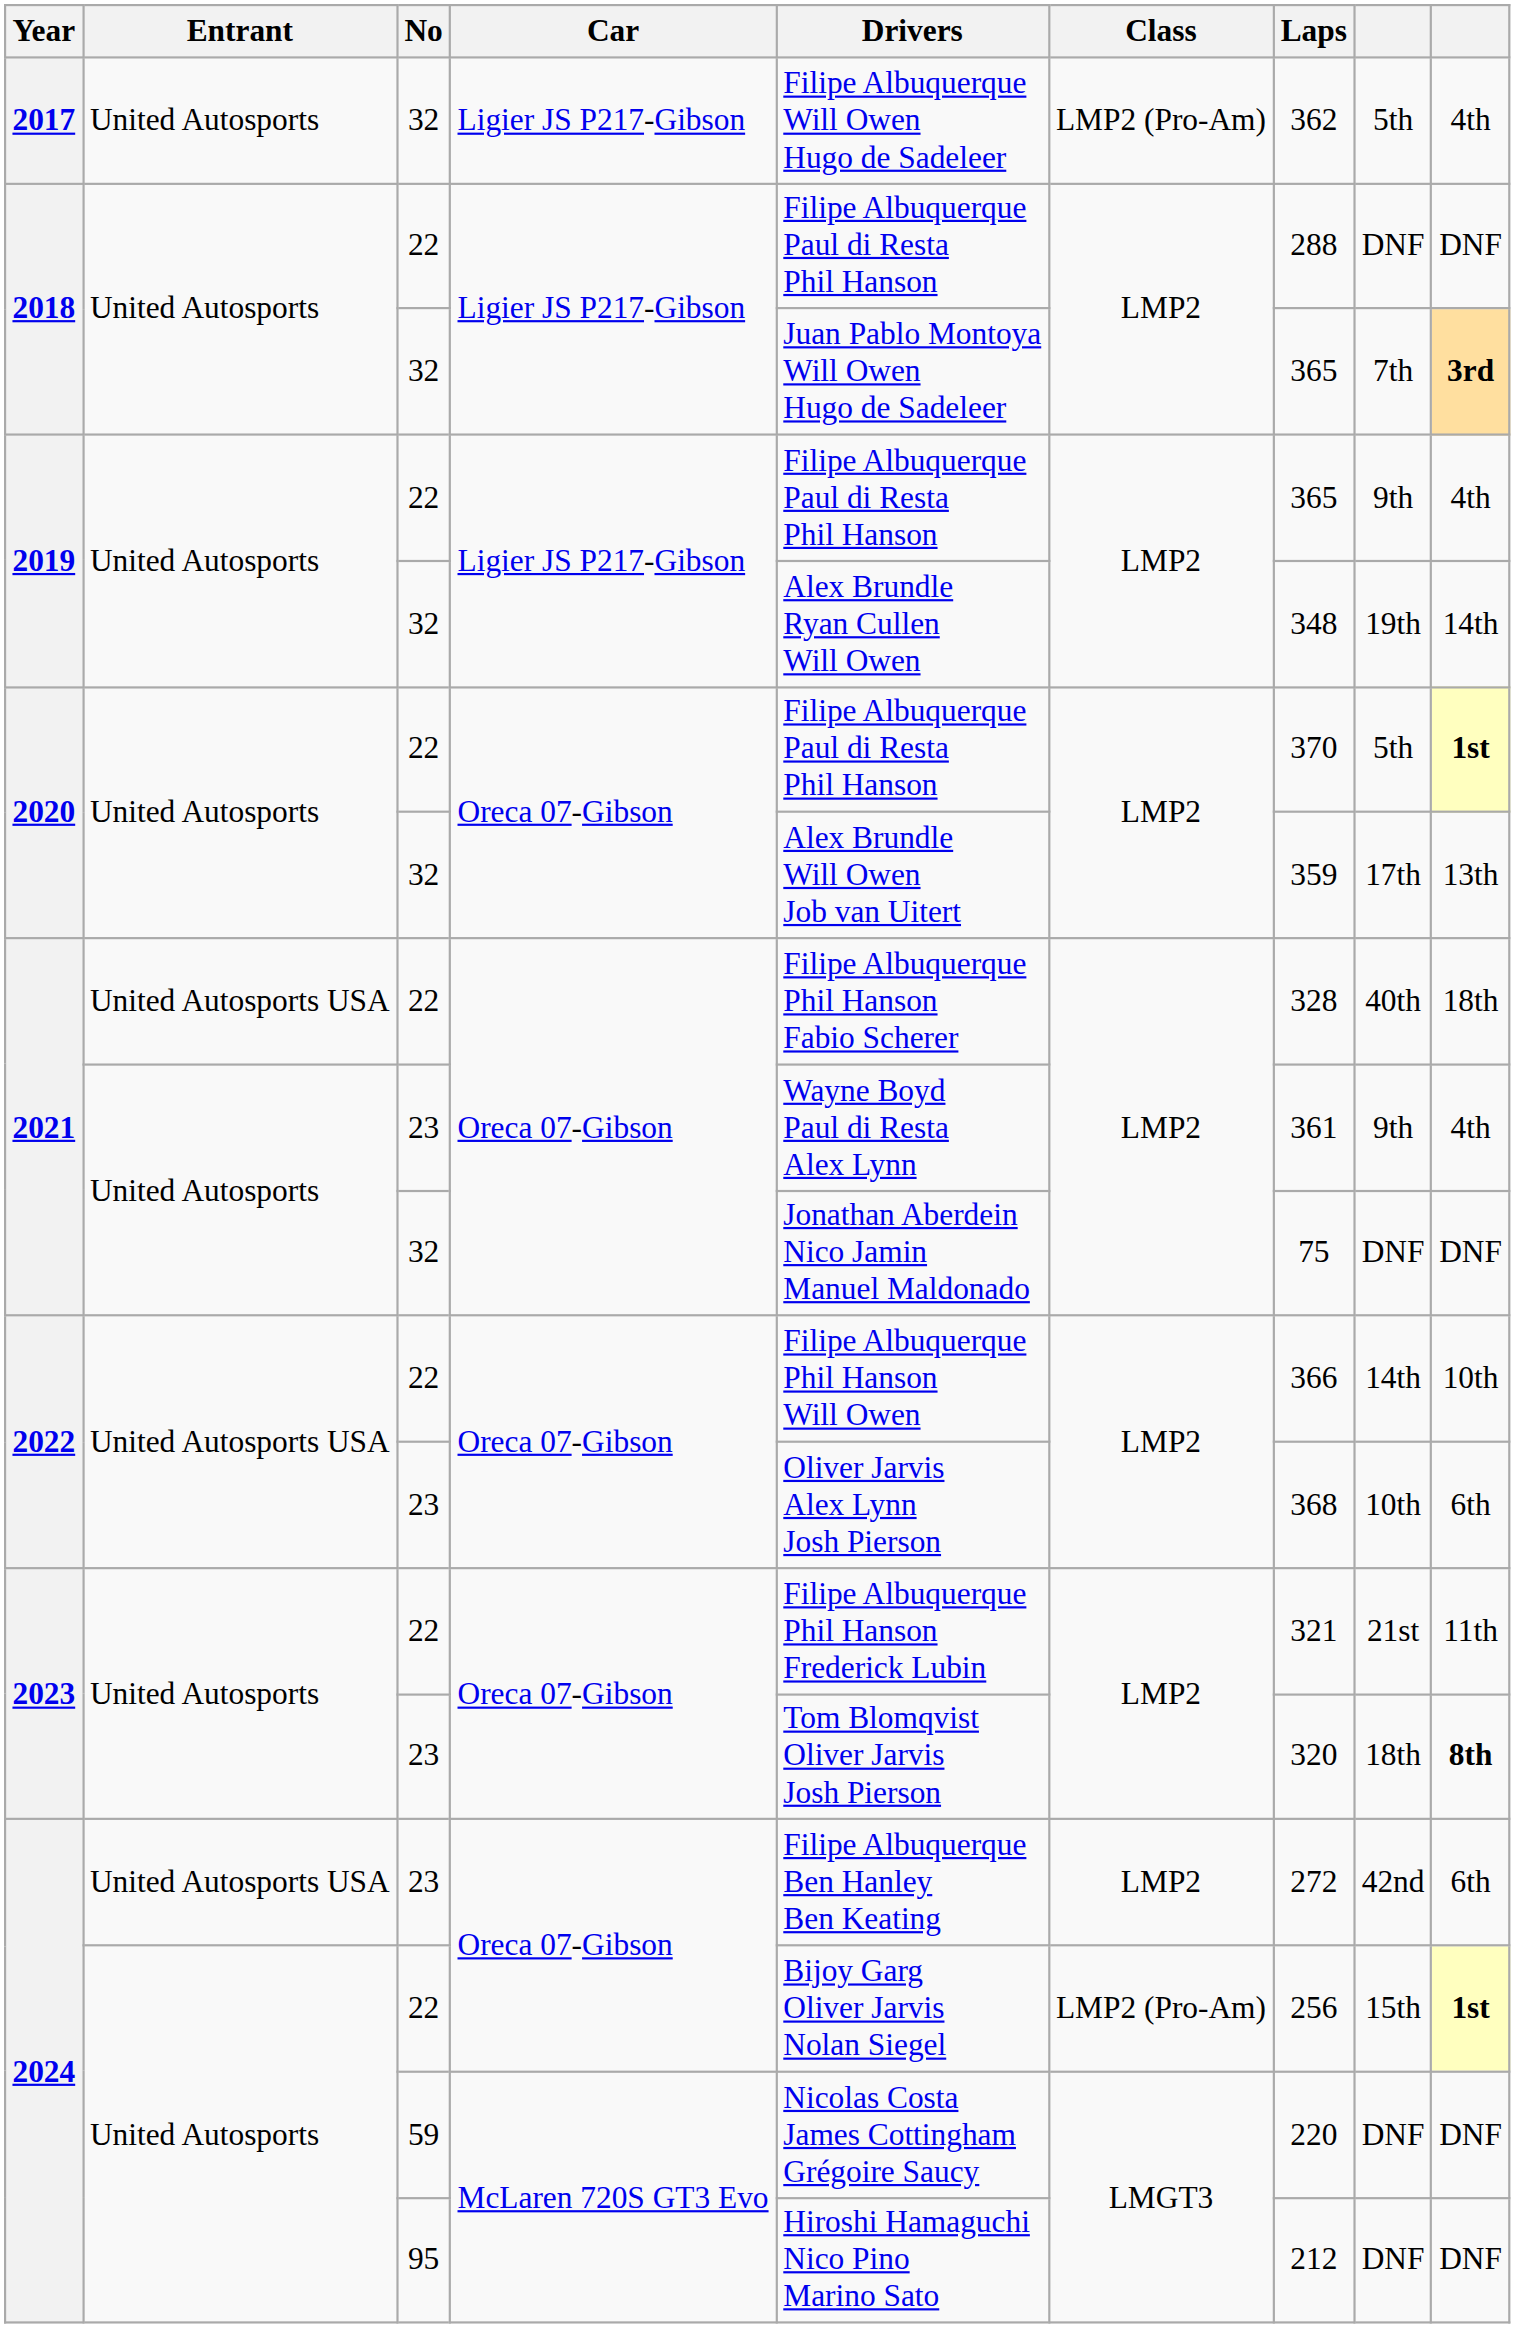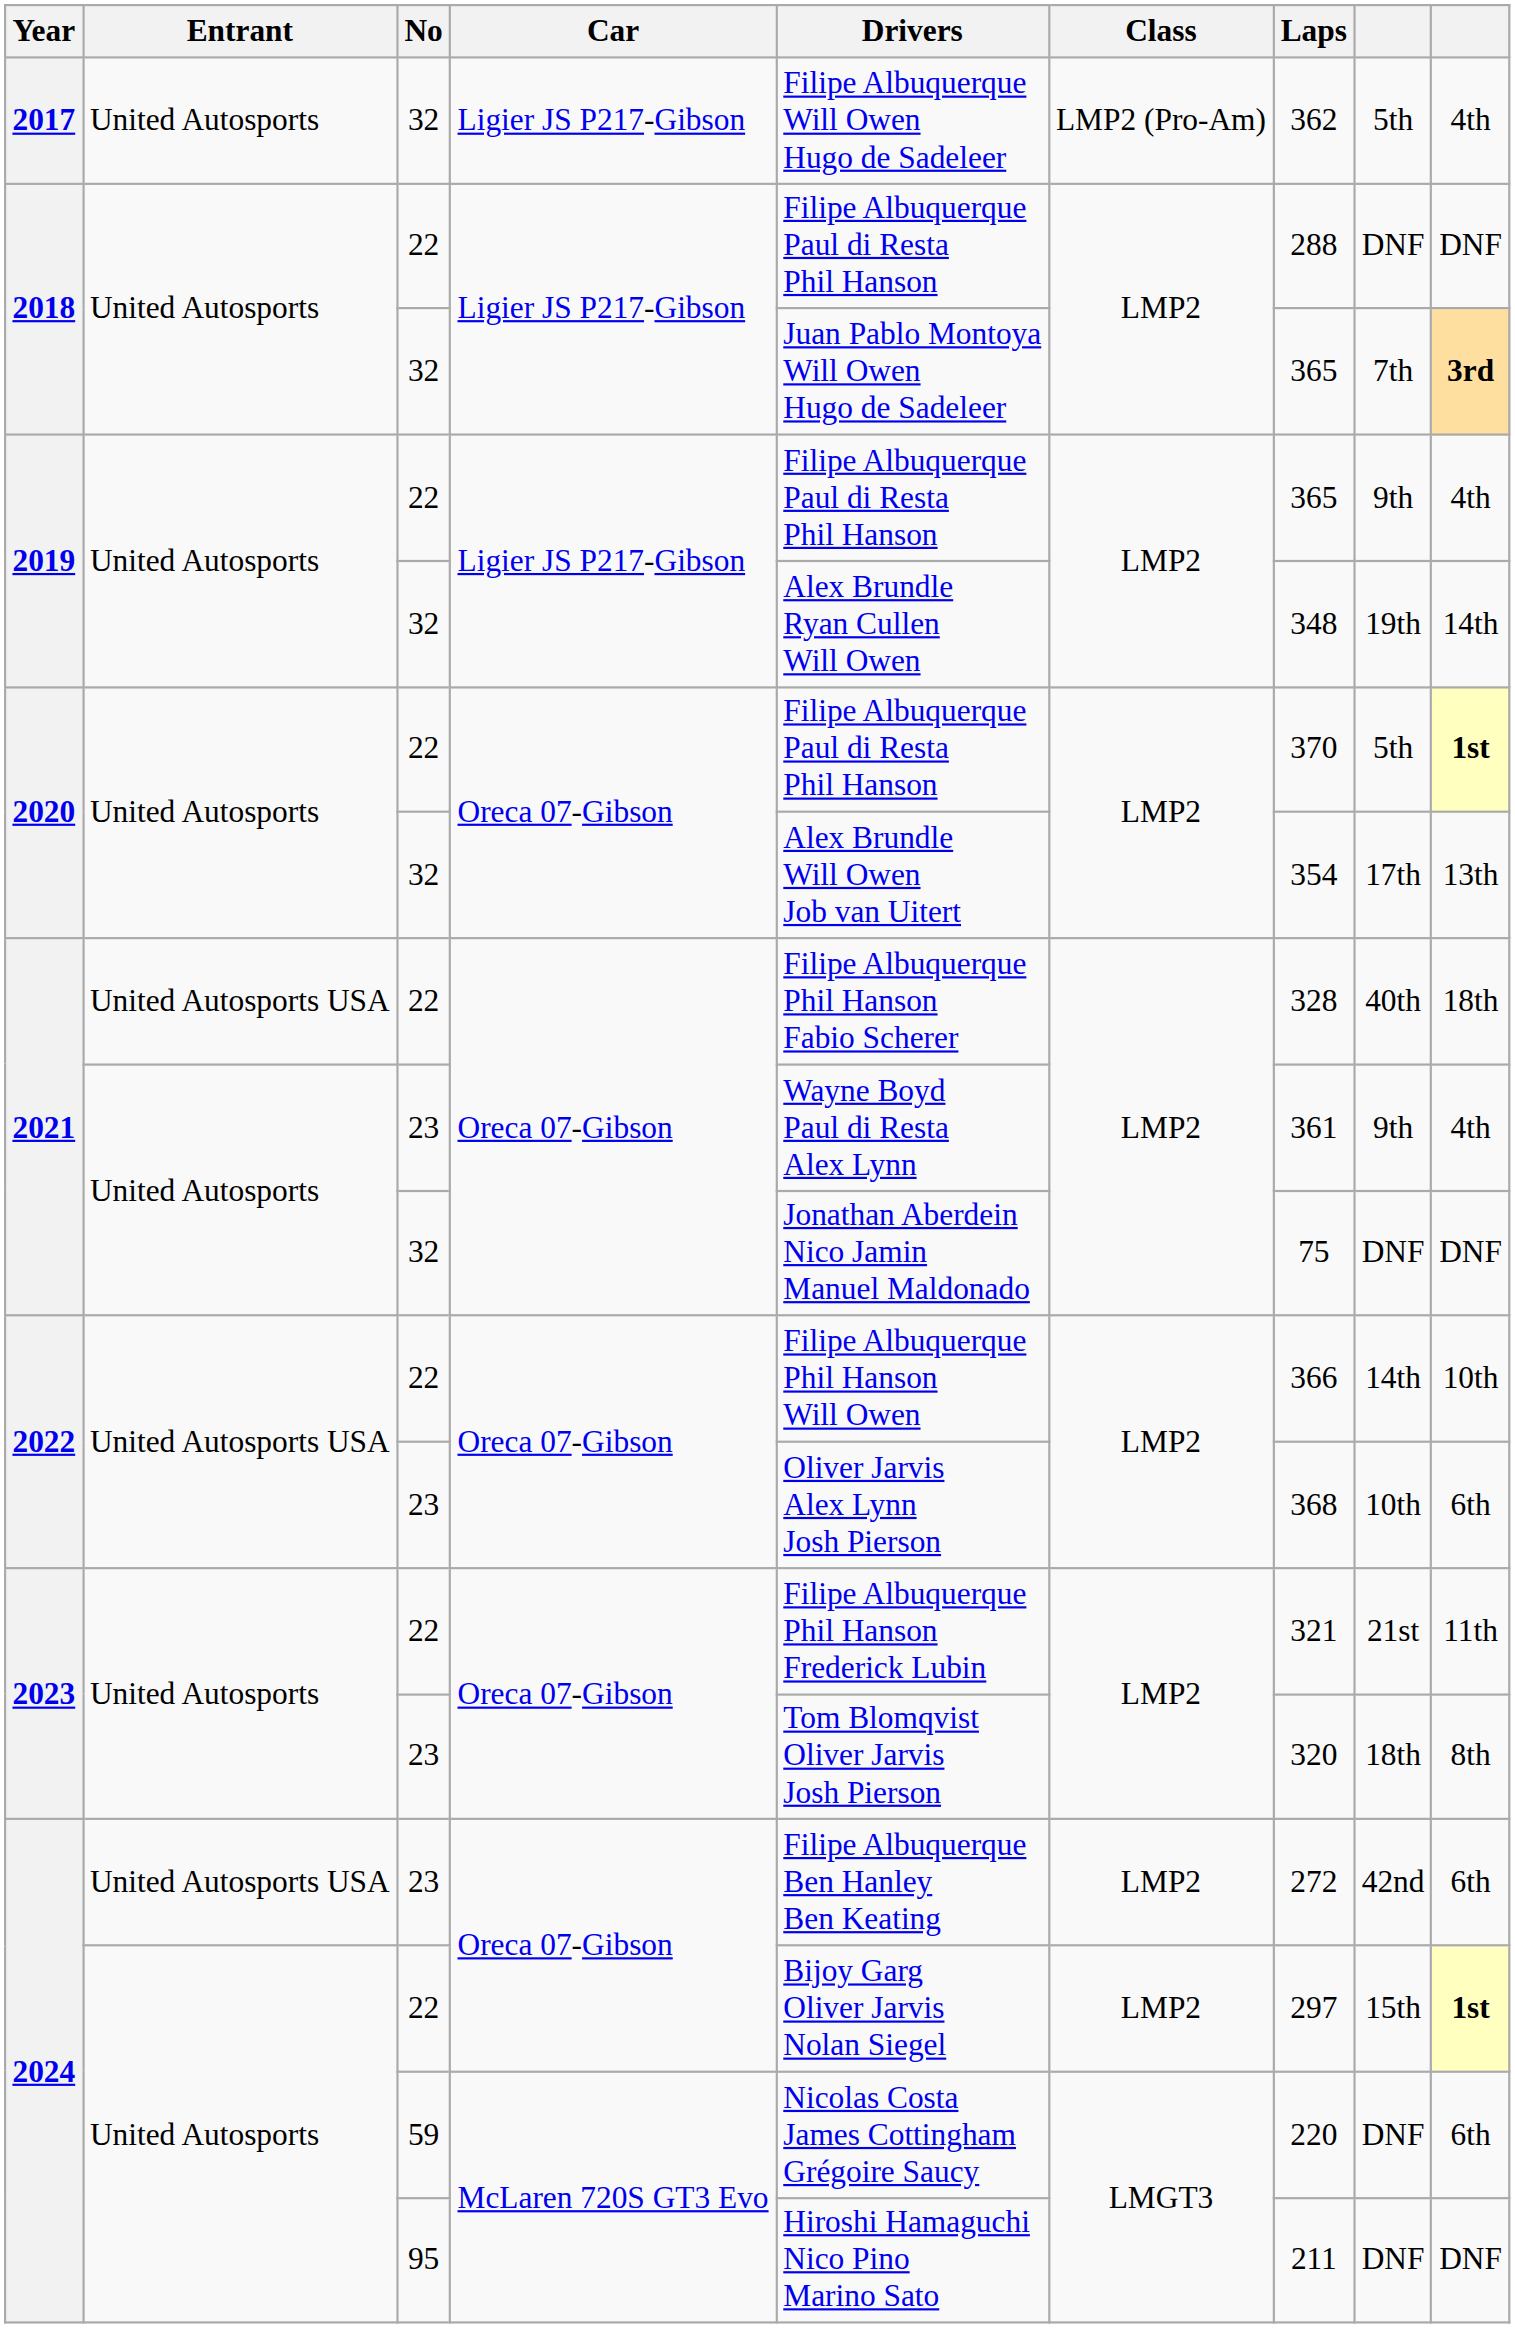 <table class="wikitable" style="font-size:90%">
 <tr>
 <th>Year</th>
 <th>Entrant</th>
 <th>No</th>
 <th>Car</th>
 <th>Drivers</th>
 <th>Class</th>
 <th>Laps</th>
 <th></th>
 <th></th>
 </tr>
 <tr align="center">
 <th><a href='#'>2017</a></th>
 <td align="left"> United Autosports</td>
 <td>32</td>
 <td align="left"><a href='#'>Ligier JS P217</a>-<a href='#'>Gibson</a></td>
 <td align="left"> <a href='#'>Filipe Albuquerque</a><br> <a href='#'>Will Owen</a><br> <a href='#'>Hugo de Sadeleer</a></td>
 <td>LMP2 (Pro-Am)</td>
 <td>362</td>
 <td>5th</td>
 <td>4th</td>
 </tr>
 <tr align="center">
 <th rowspan="2"><a href='#'>2018</a></th>
 <td rowspan="2" align="left"> United Autosports</td>
 <td>22</td>
 <td rowspan="2" align="left"><a href='#'>Ligier JS P217</a>-<a href='#'>Gibson</a></td>
 <td align="left"> <a href='#'>Filipe Albuquerque</a><br> <a href='#'>Paul di Resta</a><br> <a href='#'>Phil Hanson</a></td>
 <td rowspan=2>LMP2</td>
 <td>288</td>
 <td>DNF</td>
 <td>DNF</td>
 </tr>
 <tr align="center">
 <td>32</td>
 <td align="left"> <a href='#'>Juan Pablo Montoya</a><br> <a href='#'>Will Owen</a><br> <a href='#'>Hugo de Sadeleer</a></td>
 <td>365</td>
 <td>7th</td>
 <td style="background:#ffdf9f;"><strong>3rd</strong></td>
 </tr>
 <tr align="center">
 <th rowspan="2"><a href='#'>2019</a></th>
 <td rowspan="2" align="left"> United Autosports</td>
 <td>22</td>
 <td rowspan="2" align="left"><a href='#'>Ligier JS P217</a>-<a href='#'>Gibson</a></td>
 <td align="left"> <a href='#'>Filipe Albuquerque</a><br> <a href='#'>Paul di Resta</a><br> <a href='#'>Phil Hanson</a></td>
 <td rowspan=2>LMP2</td>
 <td>365</td>
 <td>9th</td>
 <td>4th</td>
 </tr>
 <tr align="center">
 <td>32</td>
 <td align="left"> <a href='#'>Alex Brundle</a><br> <a href='#'>Ryan Cullen</a><br> <a href='#'>Will Owen</a></td>
 <td>348</td>
 <td>19th</td>
 <td>14th</td>
 </tr>
 <tr align="center">
 <th rowspan="2"><a href='#'>2020</a></th>
 <td rowspan="2" align="left"> United Autosports</td>
 <td>22</td>
 <td rowspan="2" align="left"><a href='#'>Oreca 07</a>-<a href='#'>Gibson</a></td>
 <td align="left"> <a href='#'>Filipe Albuquerque</a><br> <a href='#'>Paul di Resta</a><br> <a href='#'>Phil Hanson</a></td>
 <td rowspan=2>LMP2</td>
 <td>370</td>
 <td>5th</td>
 <td style="background:#FFFFBF;"><strong>1st</strong></td>
 </tr>
 <tr align="center">
 <td>32</td>
 <td align="left"> <a href='#'>Alex Brundle</a><br> <a href='#'>Will Owen</a><br> <a href='#'>Job van Uitert</a></td>
-<td>359</td>
+<td>354</td>
 <td>17th</td>
 <td>13th</td>
 </tr>
 <tr align="center">
 <th rowspan="3"><a href='#'>2021</a></th>
 <td align="left"> United Autosports USA</td>
 <td>22</td>
 <td rowspan="3" align="left"><a href='#'>Oreca 07</a>-<a href='#'>Gibson</a></td>
 <td align="left"> <a href='#'>Filipe Albuquerque</a><br> <a href='#'>Phil Hanson</a><br> <a href='#'>Fabio Scherer</a></td>
 <td rowspan=3>LMP2</td>
 <td>328</td>
 <td>40th</td>
 <td>18th</td>
 </tr>
 <tr align="center">
 <td rowspan="2" align="left"> United Autosports</td>
 <td>23</td>
 <td align="left"> <a href='#'>Wayne Boyd</a><br> <a href='#'>Paul di Resta</a><br> <a href='#'>Alex Lynn</a></td>
 <td>361</td>
 <td>9th</td>
 <td>4th</td>
 </tr>
 <tr align="center">
 <td>32</td>
 <td align="left"> <a href='#'>Jonathan Aberdein</a><br> <a href='#'>Nico Jamin</a><br> <a href='#'>Manuel Maldonado</a></td>
 <td>75</td>
 <td>DNF</td>
 <td>DNF</td>
 </tr>
 <tr align="center">
 <th rowspan="2"><a href='#'>2022</a></th>
 <td rowspan="2" align="left"> United Autosports USA</td>
 <td>22</td>
 <td rowspan="2" align="left"><a href='#'>Oreca 07</a>-<a href='#'>Gibson</a></td>
 <td align="left"> <a href='#'>Filipe Albuquerque</a><br> <a href='#'>Phil Hanson</a><br> <a href='#'>Will Owen</a></td>
 <td rowspan=2>LMP2</td>
 <td>366</td>
 <td>14th</td>
 <td>10th</td>
 </tr>
 <tr align="center">
 <td>23</td>
 <td align="left"> <a href='#'>Oliver Jarvis</a><br> <a href='#'>Alex Lynn</a><br> <a href='#'>Josh Pierson</a></td>
 <td>368</td>
 <td>10th</td>
 <td>6th</td>
 </tr>
 <tr align="center">
 <th rowspan="2"><a href='#'>2023</a></th>
 <td rowspan="2" align="left"> United Autosports</td>
 <td>22</td>
 <td rowspan="2" align="left"><a href='#'>Oreca 07</a>-<a href='#'>Gibson</a></td>
 <td align="left"> <a href='#'>Filipe Albuquerque</a><br> <a href='#'>Phil Hanson</a><br> <a href='#'>Frederick Lubin</a></td>
 <td rowspan=2>LMP2</td>
 <td>321</td>
 <td>21st</td>
 <td>11th</td>
 </tr>
 <tr align="center">
 <td>23</td>
 <td align="left"> <a href='#'>Tom Blomqvist</a><br> <a href='#'>Oliver Jarvis</a><br> <a href='#'>Josh Pierson</a></td>
 <td>320</td>
 <td>18th</td>
-<td><strong>8th</strong></td>
+<td>8th</td>
 </tr>
 <tr align="center">
 <th rowspan=4><a href='#'>2024</a></th>
 <td align=left> United Autosports USA</td>
 <td>23</td>
 <td rowspan=2 align=left><a href='#'>Oreca 07</a>-<a href='#'>Gibson</a></td>
 <td align=left> <a href='#'>Filipe Albuquerque</a><br> <a href='#'>Ben Hanley</a><br> <a href='#'>Ben Keating</a></td>
 <td>LMP2</td>
 <td>272</td>
 <td>42nd</td>
 <td>6th</td>
 </tr>
 <tr align="center">
 <td rowspan=3 align=left> United Autosports</td>
 <td>22</td>
 <td align=left> <a href='#'>Bijoy Garg</a><br> <a href='#'>Oliver Jarvis</a><br> <a href='#'>Nolan Siegel</a></td>
-<td>LMP2 (Pro-Am)</td>
-<td>256</td>
+<td>LMP2</td>
+<td>297</td>
 <td>15th</td>
 <td style="background:#FFFFBF;"><strong>1st</strong></td>
 </tr>
 <tr align="center">
 <td>59</td>
 <td rowspan=2 align=left><a href='#'>McLaren 720S GT3 Evo</a></td>
 <td align=left> <a href='#'>Nicolas Costa</a><br> <a href='#'>James Cottingham</a><br> <a href='#'>Grégoire Saucy</a></td>
 <td rowspan=2>LMGT3</td>
 <td>220</td>
 <td>DNF</td>
-<td>DNF</td>
+<td>6th</td>
 </tr>
 <tr align="center">
 <td>95</td>
 <td align=left> <a href='#'>Hiroshi Hamaguchi</a><br> <a href='#'>Nico Pino</a><br> <a href='#'>Marino Sato</a></td>
-<td>212</td>
+<td>211</td>
 <td>DNF</td>
 <td>DNF</td>
 </tr>
 </table>
